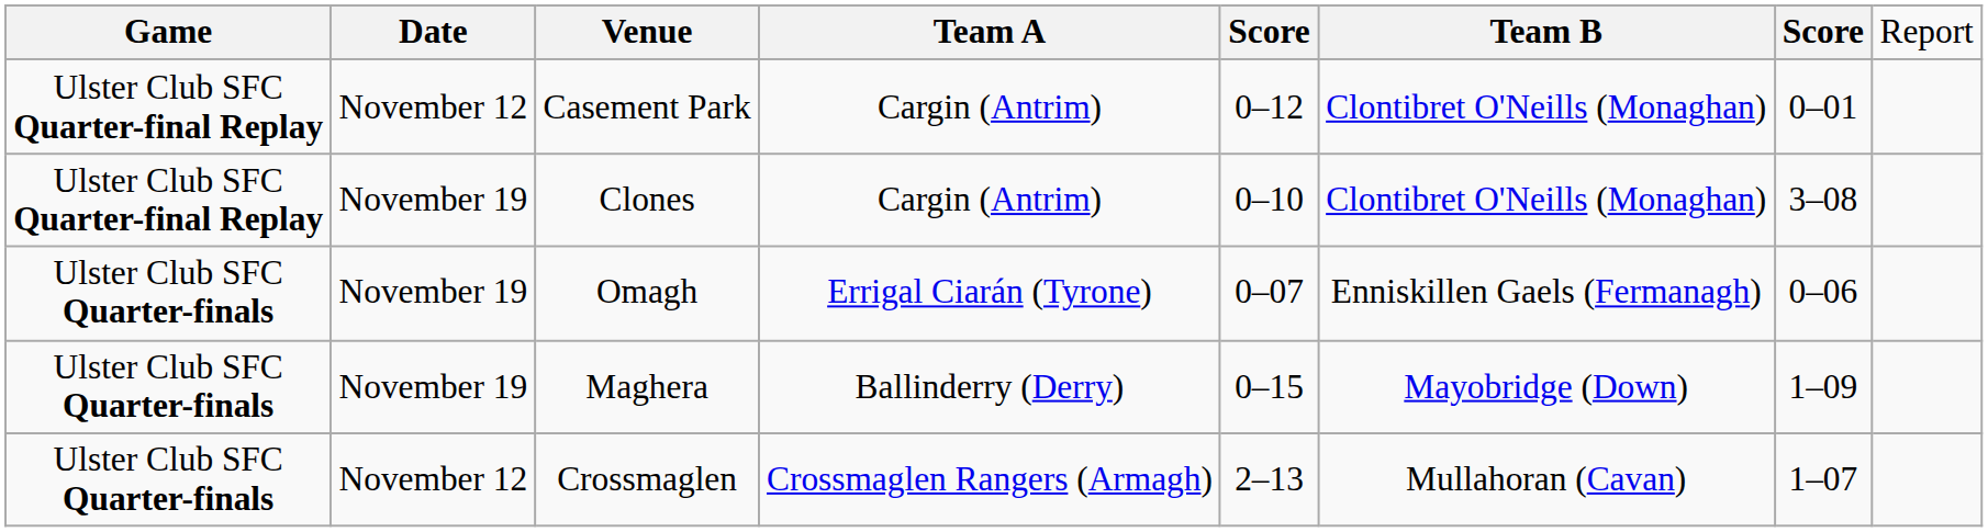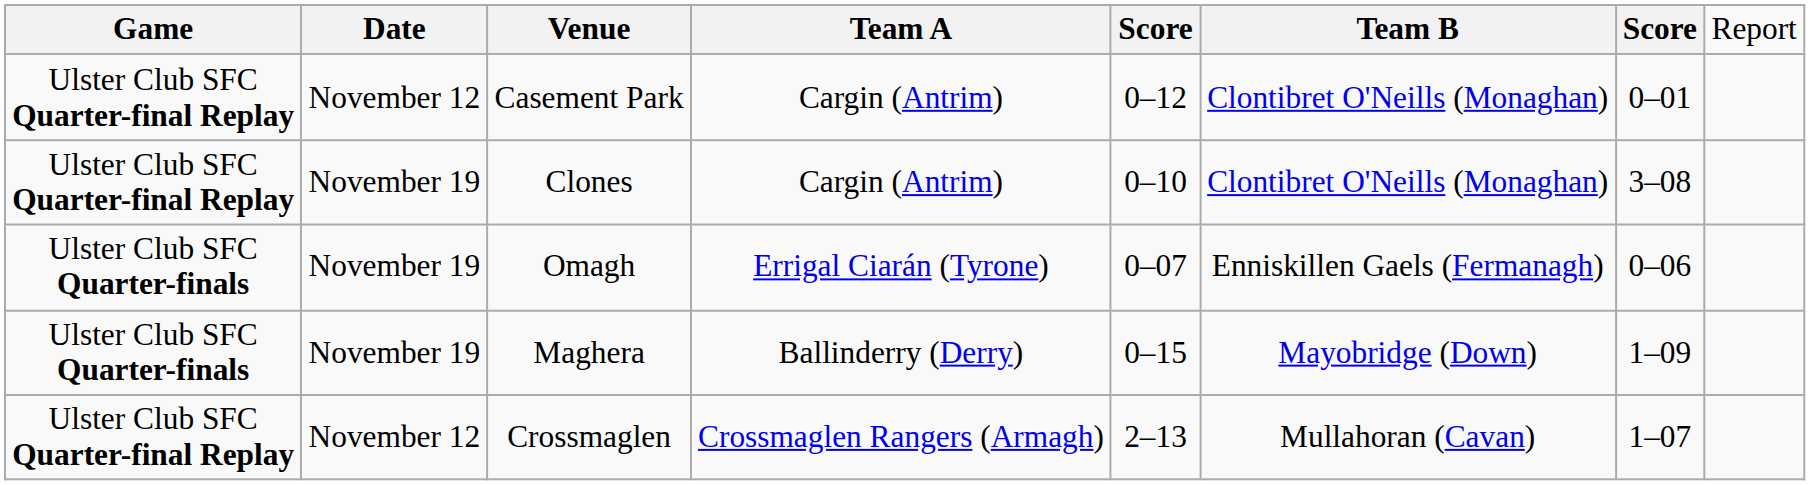 <table class="wikitable">
 <tr>
 <th>Game</th>
 <th>Date</th>
 <th>Venue</th>
 <th>Team A</th>
 <th>Score</th>
 <th>Team B</th>
 <th>Score</th>
 <td>Report</td>
 </tr>
 <tr align="center">
 <td>Ulster Club SFC<br><strong>Quarter-final Replay</strong></td>
 <td>November 12</td>
 <td>Casement Park</td>
 <td>Cargin (<a href='#'>Antrim</a>)</td>
 <td>0–12</td>
 <td><a href='#'>Clontibret O'Neills</a> (<a href='#'>Monaghan</a>)</td>
 <td>0–01</td>
 <td></td>
 </tr>
 <tr align="center">
 <td>Ulster Club SFC<br><strong>Quarter-final Replay</strong></td>
 <td>November 19</td>
 <td>Clones</td>
 <td>Cargin (<a href='#'>Antrim</a>)</td>
 <td>0–10</td>
 <td><a href='#'>Clontibret O'Neills</a> (<a href='#'>Monaghan</a>)</td>
 <td>3–08</td>
 <td></td>
 </tr>
 <tr align="center">
 <td>Ulster Club SFC<br><strong>Quarter-finals</strong></td>
 <td>November 19</td>
 <td>Omagh</td>
 <td><a href='#'>Errigal Ciarán</a> (<a href='#'>Tyrone</a>)</td>
 <td>0–07</td>
 <td>Enniskillen Gaels (<a href='#'>Fermanagh</a>)</td>
 <td>0–06</td>
 <td></td>
 </tr>
 <tr align="center">
 <td>Ulster Club SFC<br><strong>Quarter-finals</strong></td>
 <td>November 19</td>
 <td>Maghera</td>
 <td>Ballinderry (<a href='#'>Derry</a>)</td>
 <td>0–15</td>
 <td><a href='#'>Mayobridge</a> (<a href='#'>Down</a>)</td>
 <td>1–09</td>
 <td></td>
 </tr>
 <tr align="center">
-<td>Ulster Club SFC<br><strong>Quarter-finals</strong></td>
+<td>Ulster Club SFC<br><strong>Quarter-final Replay</strong></td>
 <td>November 12</td>
 <td>Crossmaglen</td>
 <td><a href='#'>Crossmaglen Rangers</a> (<a href='#'>Armagh</a>)</td>
 <td>2–13</td>
 <td>Mullahoran (<a href='#'>Cavan</a>)</td>
 <td>1–07</td>
 <td></td>
 </tr>
 </table>
